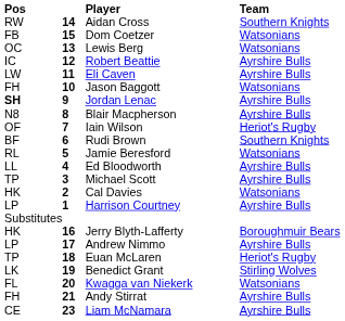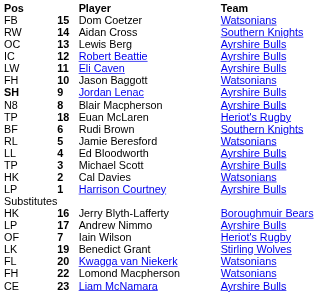 <table style="font-size: 95%" cellspacing="0" cellpadding="0">
 <tr>
 <th width="30" align="left">Pos</th>
 <th width="30"></th>
 <th style="width:200px;" align="left">Player</th>
 <th style="width:150px;" align="left">Team</th>
 </tr>
 <tr>
+<td>FB</td>
+<td><strong>15</strong></td>
+<td> Dom Coetzer</td>
+<td><a href='#'>Watsonians</a></td>
+</tr>
+<tr>
 <td>RW</td>
 <td><strong>14</strong></td>
 <td> Aidan Cross</td>
 <td><a href='#'>Southern Knights</a></td>
 </tr>
 <tr>
-<td>FB</td>
-<td><strong>15</strong></td>
-<td> Dom Coetzer</td>
-<td><a href='#'>Watsonians</a></td>
-</tr>
-<tr>
 <td>OC</td>
 <td><strong>13</strong></td>
 <td> Lewis Berg</td>
-<td><a href='#'>Watsonians</a></td>
+<td><a href='#'>Ayrshire Bulls</a></td>
 </tr>
 <tr>
 <td>IC</td>
 <td><strong>12</strong></td>
 <td> <a href='#'>Robert Beattie</a></td>
 <td><a href='#'>Ayrshire Bulls</a></td>
 </tr>
 <tr>
 <td>LW</td>
 <td><strong>11</strong></td>
 <td> <a href='#'>Eli Caven</a></td>
 <td><a href='#'>Ayrshire Bulls</a></td>
 </tr>
 <tr>
 <td>FH</td>
 <td><strong>10</strong></td>
 <td> Jason Baggott</td>
 <td><a href='#'>Watsonians</a></td>
 </tr>
 <tr>
 <td><strong>SH</strong></td>
 <td><strong>9</strong></td>
 <td> <a href='#'>Jordan Lenac</a></td>
 <td><a href='#'>Ayrshire Bulls</a></td>
 </tr>
 <tr>
 <td>N8</td>
 <td><strong>8</strong></td>
 <td> Blair Macpherson</td>
 <td><a href='#'>Ayrshire Bulls</a></td>
 </tr>
 <tr>
-<td>OF</td>
-<td><strong>7</strong></td>
-<td> Iain Wilson</td>
+<td>TP</td>
+<td><strong>18</strong></td>
+<td> Euan McLaren</td>
 <td><a href='#'>Heriot's Rugby</a></td>
 </tr>
 <tr>
 <td>BF</td>
 <td><strong>6</strong></td>
 <td> Rudi Brown</td>
 <td><a href='#'>Southern Knights</a></td>
 </tr>
 <tr>
 <td>RL</td>
 <td><strong>5</strong></td>
 <td> Jamie Beresford</td>
 <td><a href='#'>Watsonians</a></td>
 </tr>
 <tr>
 <td>LL</td>
 <td><strong>4</strong></td>
 <td> Ed Bloodworth</td>
 <td><a href='#'>Ayrshire Bulls</a></td>
 </tr>
 <tr>
 <td>TP</td>
 <td><strong>3</strong></td>
 <td> Michael Scott</td>
 <td><a href='#'>Ayrshire Bulls</a></td>
 </tr>
 <tr>
 <td>HK</td>
 <td><strong>2</strong></td>
 <td> Cal Davies</td>
 <td><a href='#'>Watsonians</a></td>
 </tr>
 <tr>
 <td>LP</td>
 <td><strong>1</strong></td>
 <td> <a href='#'>Harrison Courtney</a></td>
 <td><a href='#'>Ayrshire Bulls</a></td>
 </tr>
 <tr>
 <td>Substitutes</td>
 </tr>
 <tr>
 <td>HK</td>
 <td><strong>16</strong></td>
 <td> Jerry Blyth-Lafferty</td>
 <td><a href='#'>Boroughmuir Bears</a></td>
 </tr>
 <tr>
 <td>LP</td>
 <td><strong>17</strong></td>
 <td> Andrew Nimmo</td>
 <td><a href='#'>Ayrshire Bulls</a></td>
 </tr>
 <tr>
-<td>TP</td>
-<td><strong>18</strong></td>
-<td> Euan McLaren</td>
+<td>OF</td>
+<td><strong>7</strong></td>
+<td> Iain Wilson</td>
 <td><a href='#'>Heriot's Rugby</a></td>
 </tr>
 <tr>
 <td>LK</td>
 <td><strong>19</strong></td>
 <td> Benedict Grant</td>
 <td><a href='#'>Stirling Wolves</a></td>
 </tr>
 <tr>
 <td>FL</td>
 <td><strong>20</strong></td>
 <td> <a href='#'>Kwagga van Niekerk</a></td>
 <td><a href='#'>Watsonians</a></td>
 </tr>
 <tr>
 <td>FH</td>
-<td><strong>21</strong></td>
-<td> Andy Stirrat</td>
-<td><a href='#'>Ayrshire Bulls</a></td>
+<td><strong>22</strong></td>
+<td> Lomond Macpherson</td>
+<td><a href='#'>Watsonians</a></td>
 </tr>
 <tr>
 <td>CE</td>
 <td><strong>23</strong></td>
 <td> <a href='#'>Liam McNamara</a></td>
 <td><a href='#'>Ayrshire Bulls</a></td>
 </tr>
 </table>
